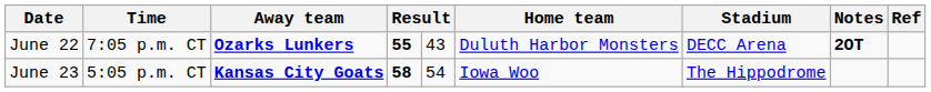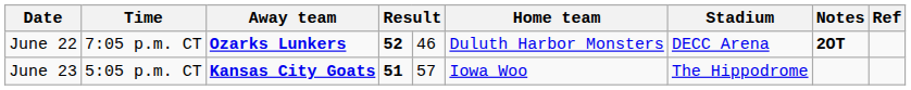 <table class="wikitable">
 <tr>
 <th>Date</th>
 <th>Time</th>
 <th>Away team</th>
 <th colspan="2">Result</th>
 <th>Home team</th>
 <th>Stadium</th>
 <th>Notes</th>
 <th>Ref</th>
 </tr>
 <tr>
 <td>June 22</td>
 <td>7:05 p.m. CT</td>
 <td><strong><a href='#'>Ozarks Lunkers</a></strong></td>
-<td><strong>55</strong></td>
-<td>43</td>
+<td><strong>52</strong></td>
+<td>46</td>
 <td><a href='#'>Duluth Harbor Monsters</a></td>
 <td><a href='#'>DECC Arena</a></td>
 <td><strong>2OT</strong></td>
 <td></td>
 </tr>
 <tr>
 <td>June 23</td>
 <td>5:05 p.m. CT</td>
 <td><strong><a href='#'>Kansas City Goats</a></strong></td>
-<td><strong>58</strong></td>
-<td>54</td>
+<td><strong>51</strong></td>
+<td>57</td>
 <td><a href='#'>Iowa Woo</a></td>
 <td><a href='#'>The Hippodrome</a></td>
 <td></td>
 <td></td>
 </tr>
 </table>
